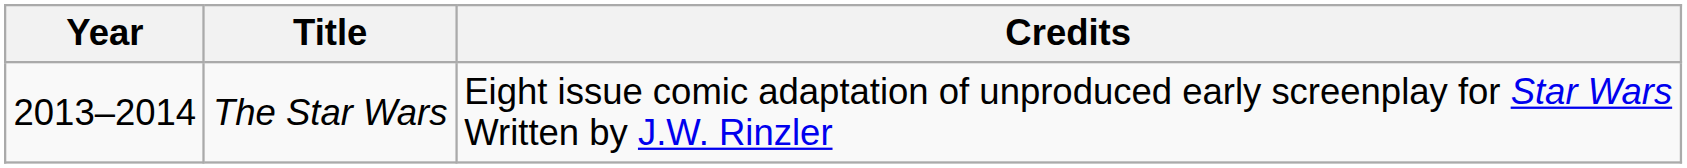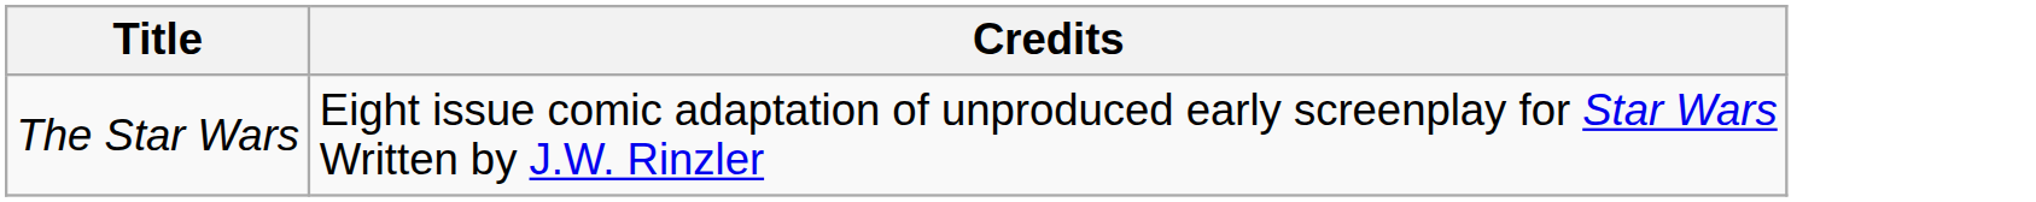 <table class="wikitable sortable">
 <tr>
-<th>Year</th>
 <th>Title</th>
 <th>Credits</th>
 </tr>
 <tr>
-<td>2013–2014</td>
 <td><em>The Star Wars</em></td>
 <td>Eight issue comic adaptation of unproduced early screenplay for <em><a href='#'>Star Wars</a></em><br>Written by <a href='#'>J.W. Rinzler</a></td>
 </tr>
 </table>
